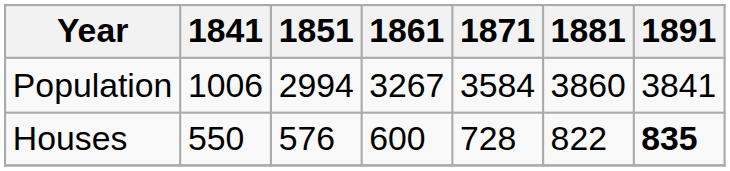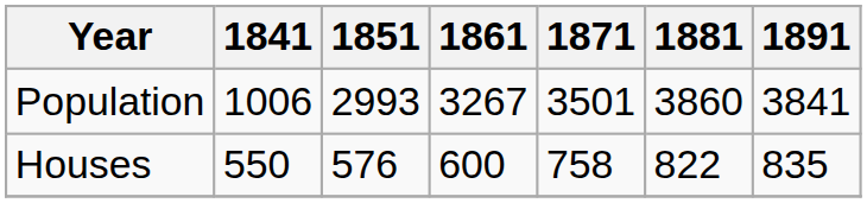 <table class="wikitable">
 <tr>
 <th>Year</th>
 <th>1841</th>
 <th>1851</th>
 <th>1861</th>
 <th>1871</th>
 <th>1881</th>
 <th>1891</th>
 </tr>
 <tr>
 <td>Population</td>
 <td>1006</td>
-<td>2994</td>
+<td>2993</td>
 <td>3267</td>
-<td>3584</td>
+<td>3501</td>
 <td>3860</td>
 <td>3841</td>
 </tr>
 <tr>
 <td>Houses</td>
 <td>550</td>
 <td>576</td>
 <td>600</td>
-<td>728</td>
+<td>758</td>
 <td>822</td>
-<td><strong>835</strong></td>
+<td>835</td>
 </tr>
 <tr>
 </tr>
 </table>
